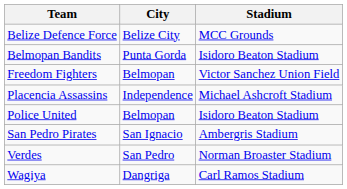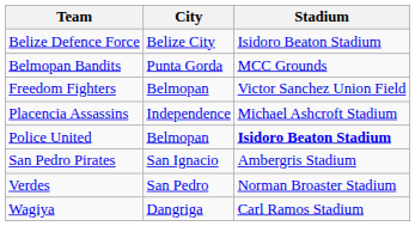 <table class="wikitable">
 <tr>
 <th>Team</th>
 <th>City</th>
 <th>Stadium</th>
 </tr>
 <tr>
 <td><a href='#'>Belize Defence Force</a></td>
 <td><a href='#'>Belize City</a></td>
-<td><a href='#'>MCC Grounds</a></td>
+<td><a href='#'>Isidoro Beaton Stadium</a></td>
 </tr>
 <tr>
 <td><a href='#'>Belmopan Bandits</a></td>
 <td><a href='#'>Punta Gorda</a></td>
-<td><a href='#'>Isidoro Beaton Stadium</a></td>
+<td><a href='#'>MCC Grounds</a></td>
 </tr>
 <tr>
 <td><a href='#'>Freedom Fighters</a></td>
 <td><a href='#'>Belmopan</a></td>
 <td><a href='#'>Victor Sanchez Union Field</a></td>
 </tr>
 <tr>
 <td><a href='#'>Placencia Assassins</a></td>
 <td><a href='#'>Independence</a></td>
 <td><a href='#'>Michael Ashcroft Stadium</a></td>
 </tr>
 <tr>
 <td><a href='#'>Police United</a></td>
 <td><a href='#'>Belmopan</a></td>
-<td><a href='#'>Isidoro Beaton Stadium</a></td>
+<td><strong><a href='#'>Isidoro Beaton Stadium</a></strong></td>
 </tr>
 <tr>
 <td><a href='#'>San Pedro Pirates</a></td>
 <td><a href='#'>San Ignacio</a></td>
 <td><a href='#'>Ambergris Stadium</a></td>
 </tr>
 <tr>
 <td><a href='#'>Verdes</a></td>
 <td><a href='#'>San Pedro</a></td>
 <td><a href='#'>Norman Broaster Stadium</a></td>
 </tr>
 <tr>
 <td><a href='#'>Wagiya</a></td>
 <td><a href='#'>Dangriga</a></td>
 <td><a href='#'>Carl Ramos Stadium</a></td>
 </tr>
 </table>
